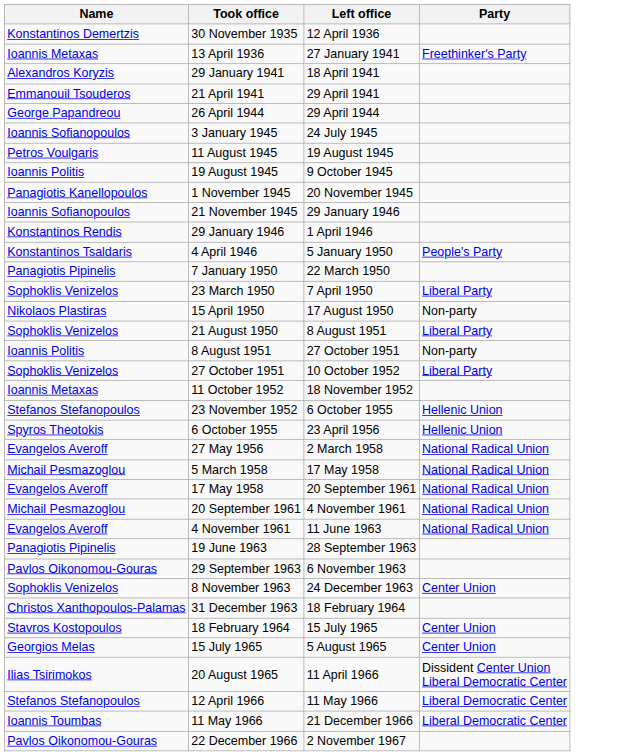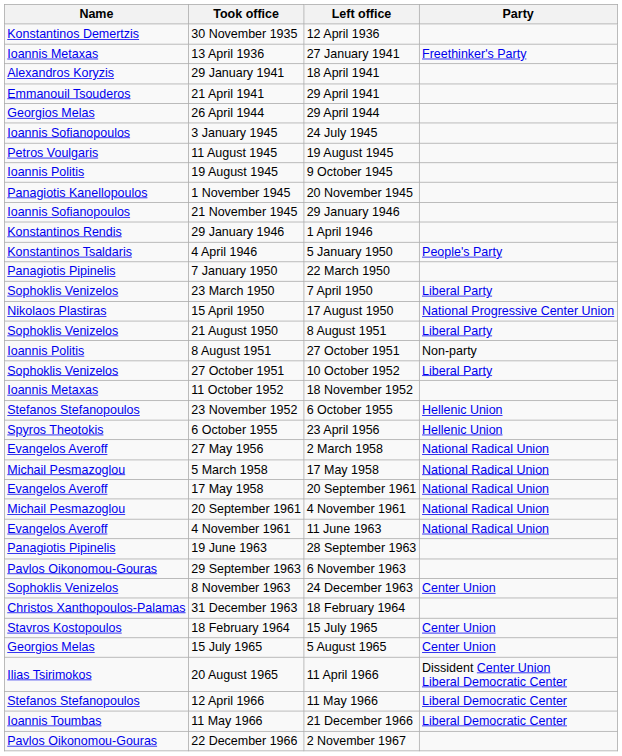 <table class="wikitable">
 <tr>
 <th>Name</th>
 <th>Took office</th>
 <th>Left office</th>
 <th>Party</th>
 </tr>
 <tr>
 <td><a href='#'>Konstantinos Demertzis</a></td>
 <td>30 November 1935</td>
 <td>12 April 1936</td>
 <td></td>
 </tr>
 <tr>
 <td><a href='#'>Ioannis Metaxas</a></td>
 <td>13 April 1936</td>
 <td>27 January 1941</td>
 <td><a href='#'>Freethinker's Party</a></td>
 </tr>
 <tr>
 <td><a href='#'>Alexandros Koryzis</a></td>
 <td>29 January 1941</td>
 <td>18 April 1941</td>
 <td></td>
 </tr>
 <tr>
 <td><a href='#'>Emmanouil Tsouderos</a></td>
 <td>21 April 1941</td>
 <td>29 April 1941</td>
 <td></td>
 </tr>
 <tr>
-<td><a href='#'>George Papandreou</a></td>
+<td><a href='#'>Georgios Melas</a></td>
 <td>26 April 1944</td>
 <td>29 April 1944</td>
 <td></td>
 </tr>
 <tr>
 <td><a href='#'>Ioannis Sofianopoulos</a></td>
 <td>3 January 1945</td>
 <td>24 July 1945</td>
 <td></td>
 </tr>
 <tr>
 <td><a href='#'>Petros Voulgaris</a></td>
 <td>11 August 1945</td>
 <td>19 August 1945</td>
 <td></td>
 </tr>
 <tr>
 <td><a href='#'>Ioannis Politis</a></td>
 <td>19 August 1945</td>
 <td>9 October 1945</td>
 <td></td>
 </tr>
 <tr>
 <td><a href='#'>Panagiotis Kanellopoulos</a></td>
 <td>1 November 1945</td>
 <td>20 November 1945</td>
 <td></td>
 </tr>
 <tr>
 <td><a href='#'>Ioannis Sofianopoulos</a></td>
 <td>21 November 1945</td>
 <td>29 January 1946</td>
 <td></td>
 </tr>
 <tr>
 <td><a href='#'>Konstantinos Rendis</a></td>
 <td>29 January 1946</td>
 <td>1 April 1946</td>
 <td></td>
 </tr>
 <tr>
 <td><a href='#'>Konstantinos Tsaldaris</a></td>
 <td>4 April 1946</td>
 <td>5 January 1950</td>
 <td><a href='#'>People's Party</a></td>
 </tr>
 <tr>
 <td><a href='#'>Panagiotis Pipinelis</a></td>
 <td>7 January 1950</td>
 <td>22 March 1950</td>
 <td></td>
 </tr>
 <tr>
 <td><a href='#'>Sophoklis Venizelos</a></td>
 <td>23 March 1950</td>
 <td>7 April 1950</td>
 <td><a href='#'>Liberal Party</a></td>
 </tr>
 <tr>
 <td><a href='#'>Nikolaos Plastiras</a></td>
 <td>15 April 1950</td>
 <td>17 August 1950</td>
-<td>Non-party</td>
+<td><a href='#'>National Progressive Center Union</a></td>
 </tr>
 <tr>
 <td><a href='#'>Sophoklis Venizelos</a></td>
 <td>21 August 1950</td>
 <td>8 August 1951</td>
 <td><a href='#'>Liberal Party</a></td>
 </tr>
 <tr>
 <td><a href='#'>Ioannis Politis</a></td>
 <td>8 August 1951</td>
 <td>27 October 1951</td>
 <td>Non-party</td>
 </tr>
 <tr>
 <td><a href='#'>Sophoklis Venizelos</a></td>
 <td>27 October 1951</td>
 <td>10 October 1952</td>
 <td><a href='#'>Liberal Party</a></td>
 </tr>
 <tr>
 <td><a href='#'>Ioannis Metaxas</a></td>
 <td>11 October 1952</td>
 <td>18 November 1952</td>
 <td></td>
 </tr>
 <tr>
 <td><a href='#'>Stefanos Stefanopoulos</a></td>
 <td>23 November 1952</td>
 <td>6 October 1955</td>
 <td><a href='#'>Hellenic Union</a></td>
 </tr>
 <tr>
 <td><a href='#'>Spyros Theotokis</a></td>
 <td>6 October 1955</td>
 <td>23 April 1956</td>
 <td><a href='#'>Hellenic Union</a></td>
 </tr>
 <tr>
 <td><a href='#'>Evangelos Averoff</a></td>
 <td>27 May 1956</td>
 <td>2 March 1958</td>
 <td><a href='#'>National Radical Union</a></td>
 </tr>
 <tr>
 <td><a href='#'>Michail Pesmazoglou</a></td>
 <td>5 March 1958</td>
 <td>17 May 1958</td>
 <td><a href='#'>National Radical Union</a></td>
 </tr>
 <tr>
 <td><a href='#'>Evangelos Averoff</a></td>
 <td>17 May 1958</td>
 <td>20 September 1961</td>
 <td><a href='#'>National Radical Union</a></td>
 </tr>
 <tr>
 <td><a href='#'>Michail Pesmazoglou</a></td>
 <td>20 September 1961</td>
 <td>4 November 1961</td>
 <td><a href='#'>National Radical Union</a></td>
 </tr>
 <tr>
 <td><a href='#'>Evangelos Averoff</a></td>
 <td>4 November 1961</td>
 <td>11 June 1963</td>
 <td><a href='#'>National Radical Union</a></td>
 </tr>
 <tr>
 <td><a href='#'>Panagiotis Pipinelis</a></td>
 <td>19 June 1963</td>
 <td>28 September 1963</td>
 <td></td>
 </tr>
 <tr>
 <td><a href='#'>Pavlos Oikonomou-Gouras</a></td>
 <td>29 September 1963</td>
 <td>6 November 1963</td>
 <td></td>
 </tr>
 <tr>
 <td><a href='#'>Sophoklis Venizelos</a></td>
 <td>8 November 1963</td>
 <td>24 December 1963</td>
 <td><a href='#'>Center Union</a></td>
 </tr>
 <tr>
 <td><a href='#'>Christos Xanthopoulos-Palamas</a></td>
 <td>31 December 1963</td>
 <td>18 February 1964</td>
 <td></td>
 </tr>
 <tr>
 <td><a href='#'>Stavros Kostopoulos</a></td>
 <td>18 February 1964</td>
 <td>15 July 1965</td>
 <td><a href='#'>Center Union</a></td>
 </tr>
 <tr>
 <td><a href='#'>Georgios Melas</a></td>
 <td>15 July 1965</td>
 <td>5 August 1965</td>
 <td><a href='#'>Center Union</a></td>
 </tr>
 <tr>
 <td><a href='#'>Ilias Tsirimokos</a></td>
 <td>20 August 1965</td>
 <td>11 April 1966</td>
 <td>Dissident <a href='#'>Center Union</a><br><a href='#'>Liberal Democratic Center</a></td>
 </tr>
 <tr>
 <td><a href='#'>Stefanos Stefanopoulos</a></td>
 <td>12 April 1966</td>
 <td>11 May 1966</td>
 <td><a href='#'>Liberal Democratic Center</a></td>
 </tr>
 <tr>
 <td><a href='#'>Ioannis Toumbas</a></td>
 <td>11 May 1966</td>
 <td>21 December 1966</td>
 <td><a href='#'>Liberal Democratic Center</a></td>
 </tr>
 <tr>
 <td><a href='#'>Pavlos Oikonomou-Gouras</a></td>
 <td>22 December 1966</td>
 <td>2 November 1967</td>
 <td></td>
 </tr>
 </table>
